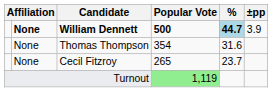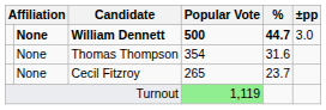 <table class="wikitable col4right col5right">
 <tr>
 <th colspan="2">Affiliation</th>
 <th>Candidate</th>
 <th>Popular Vote</th>
 <th>%</th>
 <th>±pp</th>
 </tr>
 <tr>
 <td></td>
 <td><strong>None</strong></td>
 <td><strong>William Dennett</strong></td>
 <td><strong>500</strong></td>
-<td style="background: lightblue;"><strong>44.7</strong></td>
-<td>3.9</td>
+<td><strong>44.7</strong></td>
+<td>3.0</td>
 </tr>
 <tr>
 <td></td>
 <td>None</td>
 <td>Thomas Thompson</td>
 <td>354</td>
 <td>31.6</td>
 <td></td>
 </tr>
 <tr>
 <td></td>
 <td>None</td>
 <td>Cecil Fitzroy</td>
 <td>265</td>
 <td>23.7</td>
 <td></td>
 </tr>
 <tr>
 <td colspan="3" style="text-align:right;background-color:#eaecf0">Turnout</td>
 <td style="background: lightgreen; text-align:right">1,119</td>
 <td></td>
 <td></td>
 </tr>
 </table>
